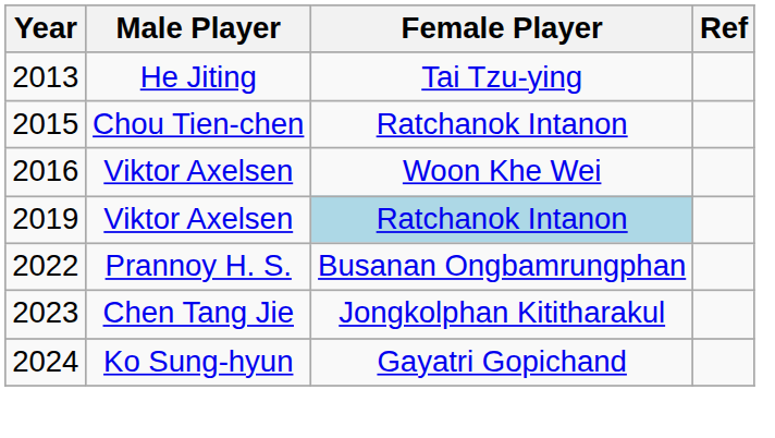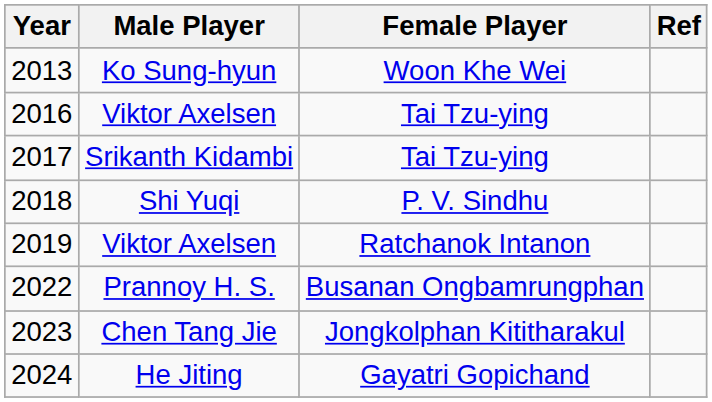 <table class="wikitable" style="text-align:center;">
 <tr>
 <th>Year</th>
 <th>Male Player</th>
 <th>Female Player</th>
 <th>Ref</th>
 </tr>
 <tr>
 <td>2013</td>
-<td> <a href='#'>He Jiting</a></td>
-<td> <a href='#'>Tai Tzu-ying</a></td>
-<td></td>
-</tr>
-<tr>
-<td>2015</td>
-<td> <a href='#'>Chou Tien-chen</a></td>
-<td> <a href='#'>Ratchanok Intanon</a></td>
+<td> <a href='#'>Ko Sung-hyun</a></td>
+<td> <a href='#'>Woon Khe Wei</a></td>
 <td></td>
 </tr>
 <tr>
 <td>2016</td>
 <td> <a href='#'>Viktor Axelsen</a></td>
-<td> <a href='#'>Woon Khe Wei</a></td>
+<td> <a href='#'>Tai Tzu-ying</a></td>
+<td></td>
+</tr>
+<tr>
+<td>2017</td>
+<td> <a href='#'>Srikanth Kidambi</a></td>
+<td> <a href='#'>Tai Tzu-ying</a></td>
+<td></td>
+</tr>
+<tr>
+<td>2018</td>
+<td> <a href='#'>Shi Yuqi</a></td>
+<td> <a href='#'>P. V. Sindhu</a></td>
 <td></td>
 </tr>
 <tr>
 <td>2019</td>
 <td> <a href='#'>Viktor Axelsen</a></td>
-<td style="background: lightblue;"> <a href='#'>Ratchanok Intanon</a></td>
+<td> <a href='#'>Ratchanok Intanon</a></td>
 <td></td>
 </tr>
 <tr>
 <td>2022</td>
 <td> <a href='#'>Prannoy H. S.</a></td>
 <td> <a href='#'>Busanan Ongbamrungphan</a></td>
 <td></td>
 </tr>
 <tr>
 <td>2023</td>
 <td> <a href='#'>Chen Tang Jie</a></td>
 <td> <a href='#'>Jongkolphan Kititharakul</a></td>
 <td></td>
 </tr>
 <tr>
 <td>2024</td>
-<td> <a href='#'>Ko Sung-hyun</a></td>
+<td> <a href='#'>He Jiting</a></td>
 <td> <a href='#'>Gayatri Gopichand</a></td>
 <td></td>
 </tr>
 </table>
